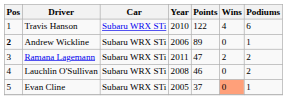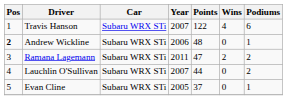 <table class="wikitable" style="font-size: 85%">
 <tr>
 <th>Pos</th>
 <th>Driver</th>
 <th>Car</th>
 <th>Year</th>
 <th>Points</th>
 <th>Wins</th>
 <th>Podiums</th>
 </tr>
 <tr>
 <td>1</td>
 <td>Travis Hanson</td>
 <td><a href='#'>Subaru WRX STi</a></td>
-<td>2010</td>
+<td>2007</td>
 <td>122</td>
 <td>4</td>
 <td>6</td>
 </tr>
 <tr>
 <td><strong>2</strong></td>
 <td>Andrew Wickline</td>
 <td>Subaru WRX STi</td>
 <td>2006</td>
-<td>89</td>
+<td>48</td>
 <td>0</td>
 <td>1</td>
 </tr>
 <tr>
 <td>3</td>
 <td><a href='#'>Ramana Lagemann</a></td>
 <td>Subaru WRX STi</td>
 <td>2011</td>
 <td>47</td>
 <td>2</td>
 <td>2</td>
 </tr>
 <tr>
 <td>4</td>
 <td>Lauchlin O'Sullivan</td>
 <td>Subaru WRX STi</td>
-<td>2008</td>
-<td>46</td>
+<td>2007</td>
+<td>44</td>
 <td>0</td>
 <td>2</td>
 </tr>
 <tr>
 <td>5</td>
 <td>Evan Cline</td>
 <td>Subaru WRX STi</td>
 <td>2005</td>
 <td>37</td>
-<td style="background: lightsalmon;">0</td>
+<td>0</td>
 <td>1</td>
 </tr>
 <tr style="background:#cef2e0; color:black">
 </tr>
 </table>
